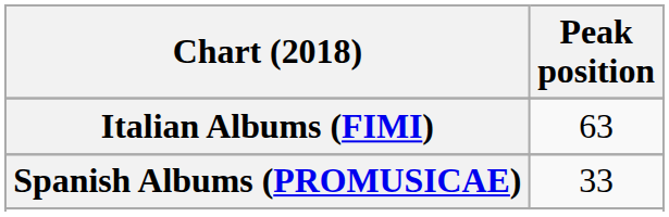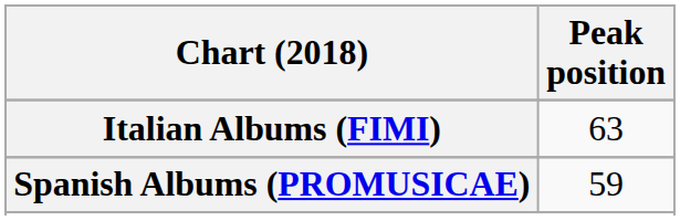 <table class="wikitable sortable plainrowheaders" style="text-align:center">
 <tr>
 <th scope="col">Chart (2018)</th>
 <th scope="col">Peak<br> position</th>
 </tr>
 <tr>
 </tr>
 <tr>
 </tr>
 <tr>
 </tr>
 <tr>
 </tr>
 <tr>
 </tr>
 <tr>
 </tr>
 <tr>
 </tr>
 <tr>
 <th scope="row">Italian Albums (<a href='#'>FIMI</a>)</th>
 <td>63</td>
 </tr>
 <tr>
 </tr>
 <tr>
 <th scope="row">Spanish Albums (<a href='#'>PROMUSICAE</a>)</th>
-<td>33</td>
+<td>59</td>
 </tr>
 <tr>
 </tr>
 <tr>
 </tr>
 </table>
